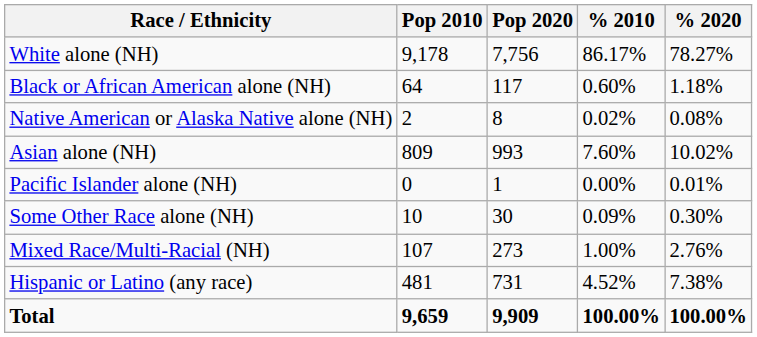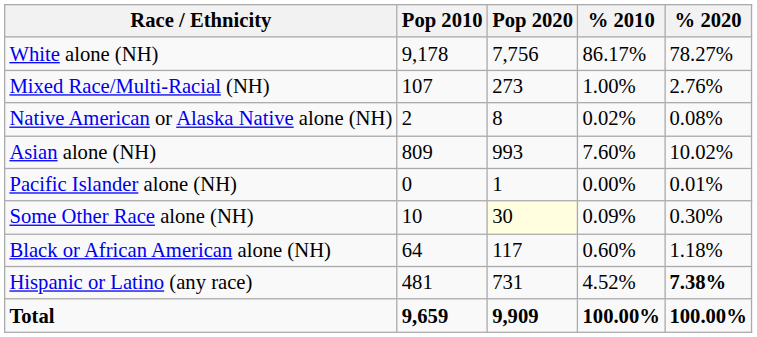 <table class="wikitable">
 <tr>
 <th>Race / Ethnicity</th>
 <th>Pop 2010</th>
 <th>Pop 2020</th>
 <th>% 2010</th>
 <th>% 2020</th>
 </tr>
 <tr>
 <td><a href='#'>White</a> alone (NH)</td>
 <td>9,178</td>
 <td>7,756</td>
 <td>86.17%</td>
 <td>78.27%</td>
 </tr>
 <tr>
-<td><a href='#'>Black or African American</a> alone (NH)</td>
-<td>64</td>
-<td>117</td>
-<td>0.60%</td>
-<td>1.18%</td>
+<td><a href='#'>Mixed Race/Multi-Racial</a> (NH)</td>
+<td>107</td>
+<td>273</td>
+<td>1.00%</td>
+<td>2.76%</td>
 </tr>
 <tr>
 <td><a href='#'>Native American</a> or <a href='#'>Alaska Native</a> alone (NH)</td>
 <td>2</td>
 <td>8</td>
 <td>0.02%</td>
 <td>0.08%</td>
 </tr>
 <tr>
 <td><a href='#'>Asian</a> alone (NH)</td>
 <td>809</td>
 <td>993</td>
 <td>7.60%</td>
 <td>10.02%</td>
 </tr>
 <tr>
 <td><a href='#'>Pacific Islander</a> alone (NH)</td>
 <td>0</td>
 <td>1</td>
 <td>0.00%</td>
 <td>0.01%</td>
 </tr>
 <tr>
 <td><a href='#'>Some Other Race</a> alone (NH)</td>
 <td>10</td>
-<td>30</td>
+<td style="background: lightyellow;">30</td>
 <td>0.09%</td>
 <td>0.30%</td>
 </tr>
 <tr>
-<td><a href='#'>Mixed Race/Multi-Racial</a> (NH)</td>
-<td>107</td>
-<td>273</td>
-<td>1.00%</td>
-<td>2.76%</td>
+<td><a href='#'>Black or African American</a> alone (NH)</td>
+<td>64</td>
+<td>117</td>
+<td>0.60%</td>
+<td>1.18%</td>
 </tr>
 <tr>
 <td><a href='#'>Hispanic or Latino</a> (any race)</td>
 <td>481</td>
 <td>731</td>
 <td>4.52%</td>
-<td>7.38%</td>
+<td><strong>7.38%</strong></td>
 </tr>
 <tr>
 <td><strong>Total</strong></td>
 <td><strong>9,659</strong></td>
 <td><strong>9,909</strong></td>
 <td><strong>100.00%</strong></td>
 <td><strong>100.00%</strong></td>
 </tr>
 </table>
